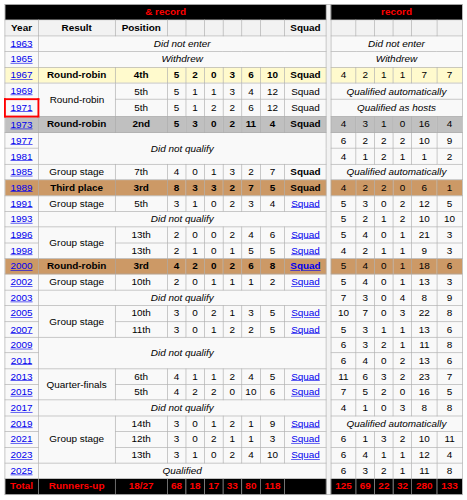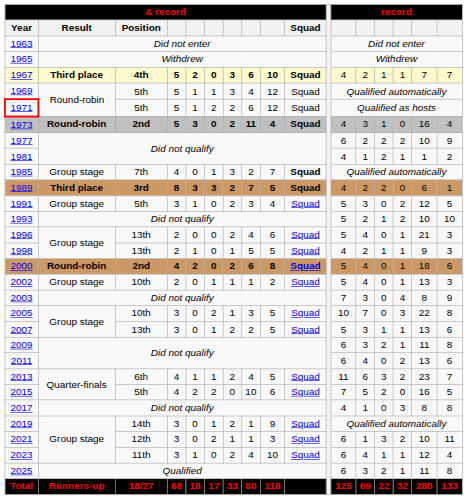 <table class="wikitable" style="text-align: center;">
 <tr>
 <th style="color:red; background:black;" colspan=10><a href='#'></a> & <a href='#'></a> record</th>
 <th width=1% rowspan=31></th>
 <th style="color:red; background:black;" colspan=6><a href='#'></a> record</th>
 </tr>
 <tr>
 <th>Year</th>
 <th>Result</th>
 <th>Position</th>
 <th></th>
 <th></th>
 <th></th>
 <th></th>
 <th></th>
 <th></th>
 <th>Squad</th>
 <th></th>
 <th></th>
 <th></th>
 <th></th>
 <th></th>
 <th></th>
 </tr>
 <tr>
 <td> <a href='#'>1963</a></td>
 <td colspan=9><em>Did not enter</em></td>
 <td colspan=6><em>Did not enter</em></td>
 </tr>
 <tr>
 <td> <a href='#'>1965</a></td>
 <td colspan=9><em>Withdrew</em></td>
 <td colspan=6><em>Withdrew</em></td>
 </tr>
 <tr style="background:LemonChiffon;">
 <td> <a href='#'>1967</a></td>
-<td><strong>Round-robin</strong></td>
+<td><strong>Third place</strong></td>
 <td><strong>4th</strong></td>
 <td><strong>5</strong></td>
 <td><strong>2</strong></td>
 <td><strong>0</strong></td>
 <td><strong>3</strong></td>
 <td><strong>6</strong></td>
 <td><strong>10</strong></td>
 <td><strong>Squad</strong></td>
 <td>4</td>
 <td>2</td>
 <td>1</td>
 <td>1</td>
 <td>7</td>
 <td>7</td>
 </tr>
 <tr>
 <td> <a href='#'>1969</a></td>
 <td rowspan=2>Round-robin</td>
 <td>5th</td>
 <td>5</td>
 <td>1</td>
 <td>1</td>
 <td>3</td>
 <td>4</td>
 <td>12</td>
 <td>Squad</td>
 <td colspan=6><em>Qualified automatically</em></td>
 </tr>
 <tr>
 <td style="border: 3px solid red"> <a href='#'>1971</a></td>
 <td>5th</td>
 <td>5</td>
 <td>1</td>
 <td>2</td>
 <td>2</td>
 <td>6</td>
 <td>12</td>
 <td>Squad</td>
 <td colspan=6><em>Qualified as hosts</em></td>
 </tr>
 <tr style="background:Silver;">
 <td> <a href='#'>1973</a></td>
 <td><strong>Round-robin</strong></td>
 <td><strong>2nd</strong></td>
 <td><strong>5</strong></td>
 <td><strong>3</strong></td>
 <td><strong>0</strong></td>
 <td><strong>2</strong></td>
 <td><strong>11</strong></td>
 <td><strong>4</strong></td>
 <td><strong>Squad</strong></td>
 <td>4</td>
 <td>3</td>
 <td>1</td>
 <td>0</td>
 <td>16</td>
 <td>4</td>
 </tr>
 <tr>
 <td> <a href='#'>1977</a></td>
 <td colspan=9 rowspan=2><em>Did not qualify</em></td>
 <td>6</td>
 <td>2</td>
 <td>2</td>
 <td>2</td>
 <td>10</td>
 <td>9</td>
 </tr>
 <tr>
 <td> <a href='#'>1981</a></td>
 <td>4</td>
 <td>1</td>
 <td>2</td>
 <td>1</td>
 <td>1</td>
 <td>2</td>
 </tr>
 <tr>
 <td><a href='#'>1985</a></td>
 <td>Group stage</td>
 <td>7th</td>
 <td>4</td>
 <td>0</td>
 <td>1</td>
 <td>3</td>
 <td>2</td>
 <td>7</td>
 <td><strong>Squad</strong></td>
 <td colspan=6><em>Qualified automatically</em></td>
 </tr>
 <tr style="background:#c96;">
 <td><a href='#'>1989</a></td>
 <td><strong>Third place</strong></td>
 <td><strong>3rd</strong></td>
 <td><strong>8</strong></td>
 <td><strong>3</strong></td>
 <td><strong>3</strong></td>
 <td><strong>2</strong></td>
 <td><strong>7</strong></td>
 <td><strong>5</strong></td>
 <td><strong>Squad</strong></td>
 <td>4</td>
 <td>2</td>
 <td>2</td>
 <td>0</td>
 <td>6</td>
 <td>1</td>
 </tr>
 <tr>
 <td> <a href='#'>1991</a></td>
 <td>Group stage</td>
 <td>5th</td>
 <td>3</td>
 <td>1</td>
 <td>0</td>
 <td>2</td>
 <td>3</td>
 <td>4</td>
 <td><a href='#'>Squad</a></td>
 <td>5</td>
 <td>3</td>
 <td>0</td>
 <td>2</td>
 <td>12</td>
 <td>5</td>
 </tr>
 <tr>
 <td>  <a href='#'>1993</a></td>
 <td colspan=9><em>Did not qualify</em></td>
 <td>5</td>
 <td>2</td>
 <td>1</td>
 <td>2</td>
 <td>10</td>
 <td>10</td>
 </tr>
 <tr>
 <td> <a href='#'>1996</a></td>
 <td rowspan=2>Group stage</td>
 <td>13th</td>
 <td>2</td>
 <td>0</td>
 <td>0</td>
 <td>2</td>
 <td>4</td>
 <td>6</td>
 <td><a href='#'>Squad</a></td>
 <td>5</td>
 <td>4</td>
 <td>0</td>
 <td>1</td>
 <td>21</td>
 <td>3</td>
 </tr>
 <tr>
 <td> <a href='#'>1998</a></td>
 <td>13th</td>
 <td>2</td>
 <td>1</td>
 <td>0</td>
 <td>1</td>
 <td>5</td>
 <td>5</td>
 <td><a href='#'>Squad</a></td>
 <td>4</td>
 <td>2</td>
 <td>1</td>
 <td>1</td>
 <td>9</td>
 <td>3</td>
 </tr>
 <tr style="background:#c96;">
 <td> <a href='#'>2000</a></td>
 <td><strong>Round-robin</strong></td>
-<td><strong>3rd</strong></td>
+<td><strong>2nd</strong></td>
 <td><strong>4</strong></td>
 <td><strong>2</strong></td>
 <td><strong>0</strong></td>
 <td><strong>2</strong></td>
 <td><strong>6</strong></td>
 <td><strong>8</strong></td>
 <td><strong><a href='#'>Squad</a></strong></td>
 <td>5</td>
 <td>4</td>
 <td>0</td>
 <td>1</td>
 <td>18</td>
 <td>6</td>
 </tr>
 <tr>
 <td> <a href='#'>2002</a></td>
 <td>Group stage</td>
 <td>10th</td>
 <td>2</td>
 <td>0</td>
 <td>1</td>
 <td>1</td>
 <td>1</td>
 <td>2</td>
 <td><a href='#'>Squad</a></td>
 <td>5</td>
 <td>4</td>
 <td>0</td>
 <td>1</td>
 <td>13</td>
 <td>3</td>
 </tr>
 <tr>
 <td>  <a href='#'>2003</a></td>
 <td colspan=9><em>Did not qualify</em></td>
 <td>7</td>
 <td>3</td>
 <td>0</td>
 <td>4</td>
 <td>8</td>
 <td>9</td>
 </tr>
 <tr>
 <td> <a href='#'>2005</a></td>
 <td rowspan=2>Group stage</td>
 <td>10th</td>
 <td>3</td>
 <td>0</td>
 <td>2</td>
 <td>1</td>
 <td>3</td>
 <td>5</td>
 <td><a href='#'>Squad</a></td>
 <td>10</td>
 <td>7</td>
 <td>0</td>
 <td>3</td>
 <td>22</td>
 <td>8</td>
 </tr>
 <tr>
 <td> <a href='#'>2007</a></td>
-<td>11th</td>
+<td>13th</td>
 <td>3</td>
 <td>0</td>
 <td>1</td>
 <td>2</td>
 <td>2</td>
 <td>5</td>
 <td><a href='#'>Squad</a></td>
 <td>5</td>
 <td>3</td>
 <td>1</td>
 <td>1</td>
 <td>13</td>
 <td>6</td>
 </tr>
 <tr>
 <td> <a href='#'>2009</a></td>
 <td colspan=9 rowspan=2><em>Did not qualify</em></td>
 <td>6</td>
 <td>3</td>
 <td>2</td>
 <td>1</td>
 <td>11</td>
 <td>8</td>
 </tr>
 <tr>
 <td> <a href='#'>2011</a></td>
 <td>6</td>
 <td>4</td>
 <td>0</td>
 <td>2</td>
 <td>13</td>
 <td>6</td>
 </tr>
 <tr>
 <td> <a href='#'>2013</a></td>
 <td rowspan=2>Quarter-finals</td>
 <td>6th</td>
 <td>4</td>
 <td>1</td>
 <td>1</td>
 <td>2</td>
 <td>4</td>
 <td>5</td>
 <td><a href='#'>Squad</a></td>
 <td>11</td>
 <td>6</td>
 <td>3</td>
 <td>2</td>
 <td>23</td>
 <td>7</td>
 </tr>
 <tr>
 <td>  <a href='#'>2015</a></td>
 <td>5th</td>
 <td>4</td>
 <td>2</td>
 <td>2</td>
 <td>0</td>
 <td>10</td>
 <td>6</td>
 <td><a href='#'>Squad</a></td>
 <td>7</td>
 <td>5</td>
 <td>2</td>
 <td>0</td>
 <td>16</td>
 <td>5</td>
 </tr>
 <tr>
 <td> <a href='#'>2017</a></td>
 <td colspan=9><em>Did not qualify</em></td>
 <td>4</td>
 <td>1</td>
 <td>0</td>
 <td>3</td>
 <td>8</td>
 <td>8</td>
 </tr>
 <tr>
 <td>   <a href='#'>2019</a></td>
 <td rowspan=3>Group stage</td>
 <td>14th</td>
 <td>3</td>
 <td>0</td>
 <td>1</td>
 <td>2</td>
 <td>1</td>
 <td>9</td>
 <td><a href='#'>Squad</a></td>
 <td colspan=6><em>Qualified automatically</em></td>
 </tr>
 <tr>
 <td> <a href='#'>2021</a></td>
 <td>12th</td>
 <td>3</td>
 <td>0</td>
 <td>2</td>
 <td>1</td>
 <td>1</td>
 <td>3</td>
 <td><a href='#'>Squad</a></td>
 <td>6</td>
 <td>1</td>
 <td>3</td>
 <td>2</td>
 <td>10</td>
 <td>11</td>
 </tr>
 <tr>
 <td>  <a href='#'>2023</a></td>
-<td>13th</td>
+<td>11th</td>
 <td>3</td>
 <td>1</td>
 <td>0</td>
 <td>2</td>
 <td>4</td>
 <td>10</td>
 <td><a href='#'>Squad</a></td>
 <td>6</td>
 <td>4</td>
 <td>1</td>
 <td>1</td>
 <td>12</td>
 <td>4</td>
 </tr>
 <tr>
 <td>  <a href='#'>2025</a></td>
 <td colspan=9><em>Qualified</em></td>
 <td>6</td>
 <td>3</td>
 <td>2</td>
 <td>1</td>
 <td>11</td>
 <td>8</td>
 </tr>
 <tr>
 <th style="color:red; background:black;">Total</th>
 <th style="color:red; background:black;">Runners-up</th>
 <th style="color:red; background:black;">18/27</th>
 <th style="color:red; background:black;">68</th>
 <th style="color:red; background:black;">18</th>
 <th style="color:red; background:black;">17</th>
 <th style="color:red; background:black;">33</th>
 <th style="color:red; background:black;">80</th>
 <th style="color:red; background:black;">118</th>
 <th style="color:red; background:black;"></th>
 <th style="color:red; background:black;">125</th>
 <th style="color:red; background:black;">69</th>
 <th style="color:red; background:black;">22</th>
 <th style="color:red; background:black;">32</th>
 <th style="color:red; background:black;">280</th>
 <th style="color:red; background:black;">133</th>
 </tr>
 </table>
